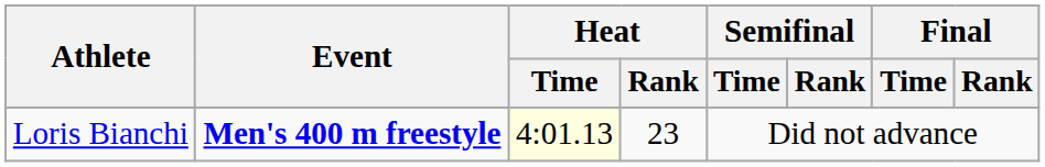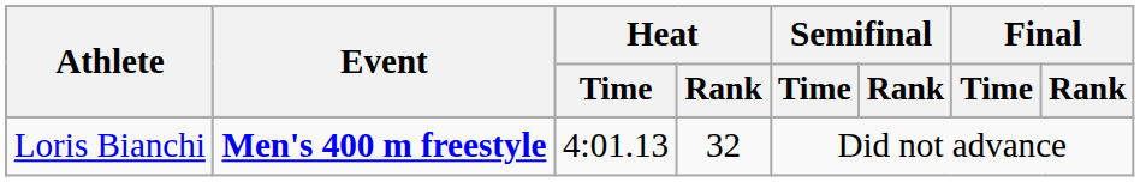 <table class=wikitable style="font-size:90%">
 <tr>
 <th rowspan="2">Athlete</th>
 <th rowspan="2">Event</th>
 <th colspan="2">Heat</th>
 <th colspan="2">Semifinal</th>
 <th colspan="2">Final</th>
 </tr>
 <tr style="font-size:95%">
 <th>Time</th>
 <th>Rank</th>
 <th>Time</th>
 <th>Rank</th>
 <th>Time</th>
 <th>Rank</th>
 </tr>
 <tr align=center>
 <td align=left><a href='#'>Loris Bianchi</a></td>
 <td align=left><strong><a href='#'>Men's 400 m freestyle</a></strong></td>
-<td style="background: lightyellow;">4:01.13</td>
-<td>23</td>
+<td>4:01.13</td>
+<td>32</td>
 <td colspan="4">Did not advance</td>
 </tr>
 </table>
